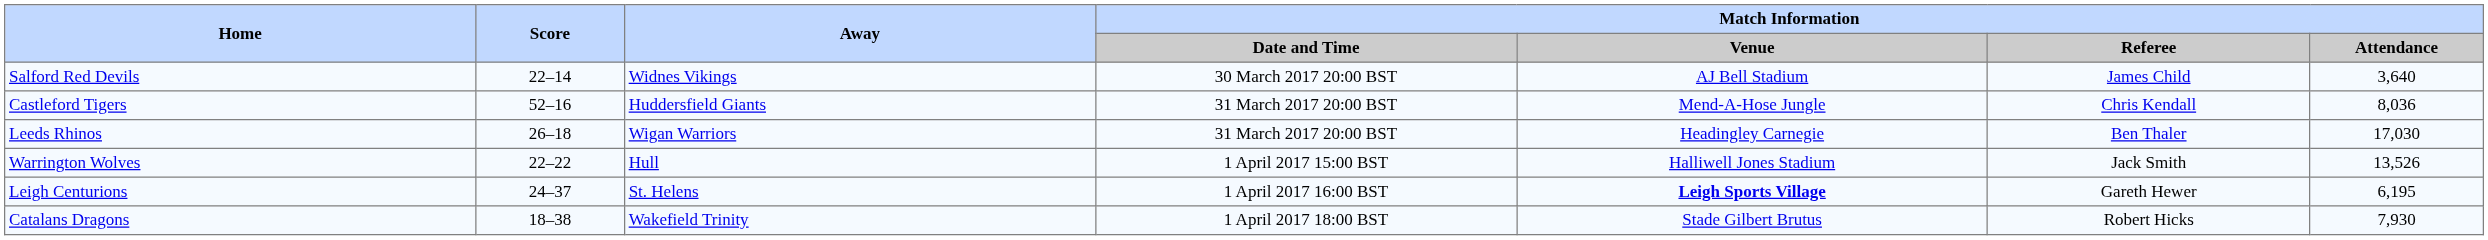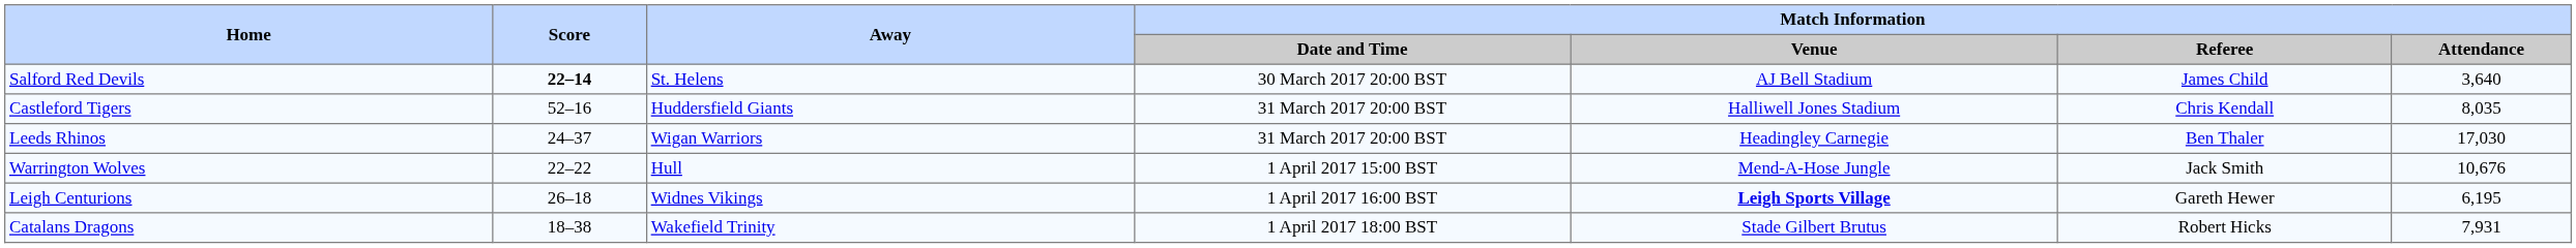 <table border=1 style="border-collapse:collapse; font-size:85%; text-align:center;" cellpadding=3 cellspacing=0 width=100%>
 <tr bgcolor=#C1D8FF>
 <th rowspan=2 width=19%>Home</th>
 <th rowspan=2 width=6%>Score</th>
 <th rowspan=2 width=19%>Away</th>
 <th colspan=6>Match Information</th>
 </tr>
 <tr bgcolor=#CCCCCC>
 <th width=17%>Date and Time</th>
 <th width=19%>Venue</th>
 <th width=13%>Referee</th>
 <th width=7%>Attendance</th>
 </tr>
 <tr bgcolor=#F5FAFF>
 <td align=left> <a href='#'>Salford Red Devils</a></td>
-<td>22–14</td>
-<td align=left> <a href='#'>Widnes Vikings</a></td>
+<td><strong>22–14</strong></td>
+<td align=left> <a href='#'>St. Helens</a></td>
 <td>30 March 2017 20:00 BST</td>
 <td><a href='#'>AJ Bell Stadium</a></td>
 <td><a href='#'>James Child</a></td>
 <td>3,640</td>
 </tr>
 <tr bgcolor=#F5FAFF>
 <td align=left> <a href='#'>Castleford Tigers</a></td>
 <td>52–16</td>
 <td align=left> <a href='#'>Huddersfield Giants</a></td>
 <td>31 March 2017 20:00 BST</td>
-<td><a href='#'>Mend-A-Hose Jungle</a></td>
+<td><a href='#'>Halliwell Jones Stadium</a></td>
 <td><a href='#'>Chris Kendall</a></td>
-<td>8,036</td>
+<td>8,035</td>
 </tr>
 <tr bgcolor=#F5FAFF>
 <td align=left> <a href='#'>Leeds Rhinos</a></td>
-<td>26–18</td>
+<td>24–37</td>
 <td align=left> <a href='#'>Wigan Warriors</a></td>
 <td>31 March 2017 20:00 BST</td>
 <td><a href='#'>Headingley Carnegie</a></td>
 <td><a href='#'>Ben Thaler</a></td>
 <td>17,030</td>
 </tr>
 <tr bgcolor=#F5FAFF>
 <td align=left> <a href='#'>Warrington Wolves</a></td>
 <td>22–22</td>
 <td align=left> <a href='#'>Hull</a></td>
 <td>1 April 2017 15:00 BST</td>
-<td><a href='#'>Halliwell Jones Stadium</a></td>
+<td><a href='#'>Mend-A-Hose Jungle</a></td>
 <td>Jack Smith</td>
-<td>13,526</td>
+<td>10,676</td>
 </tr>
 <tr bgcolor=#F5FAFF>
 <td align=left> <a href='#'>Leigh Centurions</a></td>
-<td>24–37</td>
-<td align=left> <a href='#'>St. Helens</a></td>
+<td>26–18</td>
+<td align=left> <a href='#'>Widnes Vikings</a></td>
 <td>1 April 2017 16:00 BST</td>
 <td><strong><a href='#'>Leigh Sports Village</a></strong></td>
 <td>Gareth Hewer</td>
 <td>6,195</td>
 </tr>
 <tr bgcolor=#F5FAFF>
 <td align=left> <a href='#'>Catalans Dragons</a></td>
 <td>18–38</td>
 <td align=left> <a href='#'>Wakefield Trinity</a></td>
 <td>1 April 2017 18:00 BST</td>
 <td><a href='#'>Stade Gilbert Brutus</a></td>
 <td>Robert Hicks</td>
-<td>7,930</td>
+<td>7,931</td>
 </tr>
 </table>
